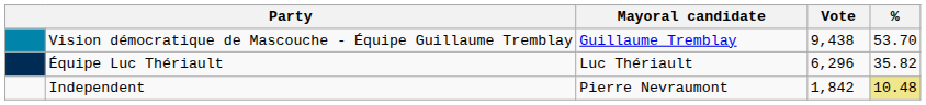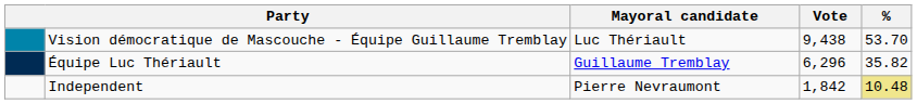 <table class="wikitable">
 <tr>
 <th bgcolor="#DDDDFF" width="230px" colspan="2">Party</th>
 <th bgcolor="#DDDDFF" width="200px">Mayoral candidate</th>
 <th bgcolor="#DDDDFF" width="50px">Vote</th>
 <th bgcolor="#DDDDFF" width="30px">%</th>
 </tr>
 <tr>
 <td bgcolor=#0084AA width="30px"> </td>
 <td>Vision démocratique de Mascouche - Équipe Guillaume Tremblay</td>
-<td><a href='#'>Guillaume Tremblay</a></td>
+<td>Luc Thériault</td>
 <td>9,438</td>
 <td>53.70</td>
 </tr>
 <tr>
 <td bgcolor=#002B54 width="30px"> </td>
 <td>Équipe Luc Thériault</td>
-<td>Luc Thériault</td>
+<td><a href='#'>Guillaume Tremblay</a></td>
 <td>6,296</td>
 <td>35.82</td>
 </tr>
 <tr>
 <td> </td>
 <td>Independent</td>
 <td>Pierre Nevraumont</td>
 <td>1,842</td>
 <td style="background: khaki;">10.48</td>
 </tr>
 </table>
